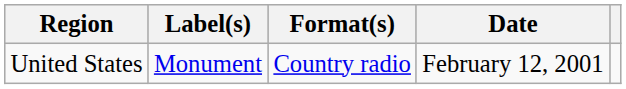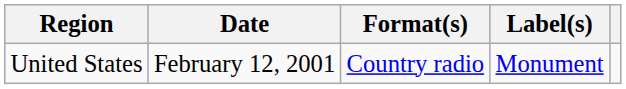 <table class="wikitable">
 <tr>
 <th>Region</th>
+<th>Date</th>
+<th>Format(s)</th>
 <th>Label(s)</th>
-<th>Format(s)</th>
-<th>Date</th>
 <th></th>
 </tr>
 <tr>
 <td>United States</td>
+<td>February 12, 2001</td>
+<td><a href='#'>Country radio</a></td>
 <td><a href='#'>Monument</a></td>
-<td><a href='#'>Country radio</a></td>
-<td>February 12, 2001</td>
 <td></td>
 </tr>
 </table>
